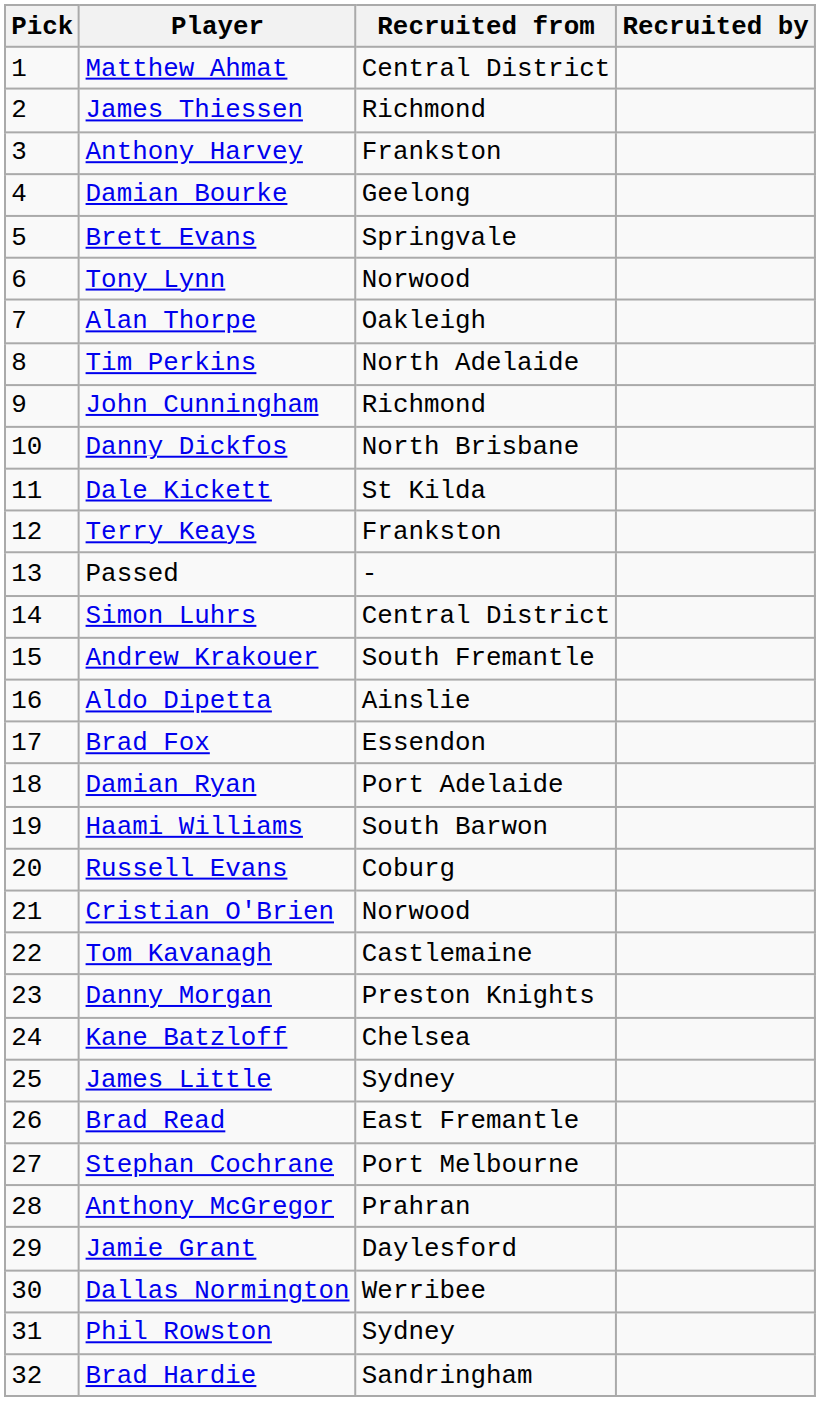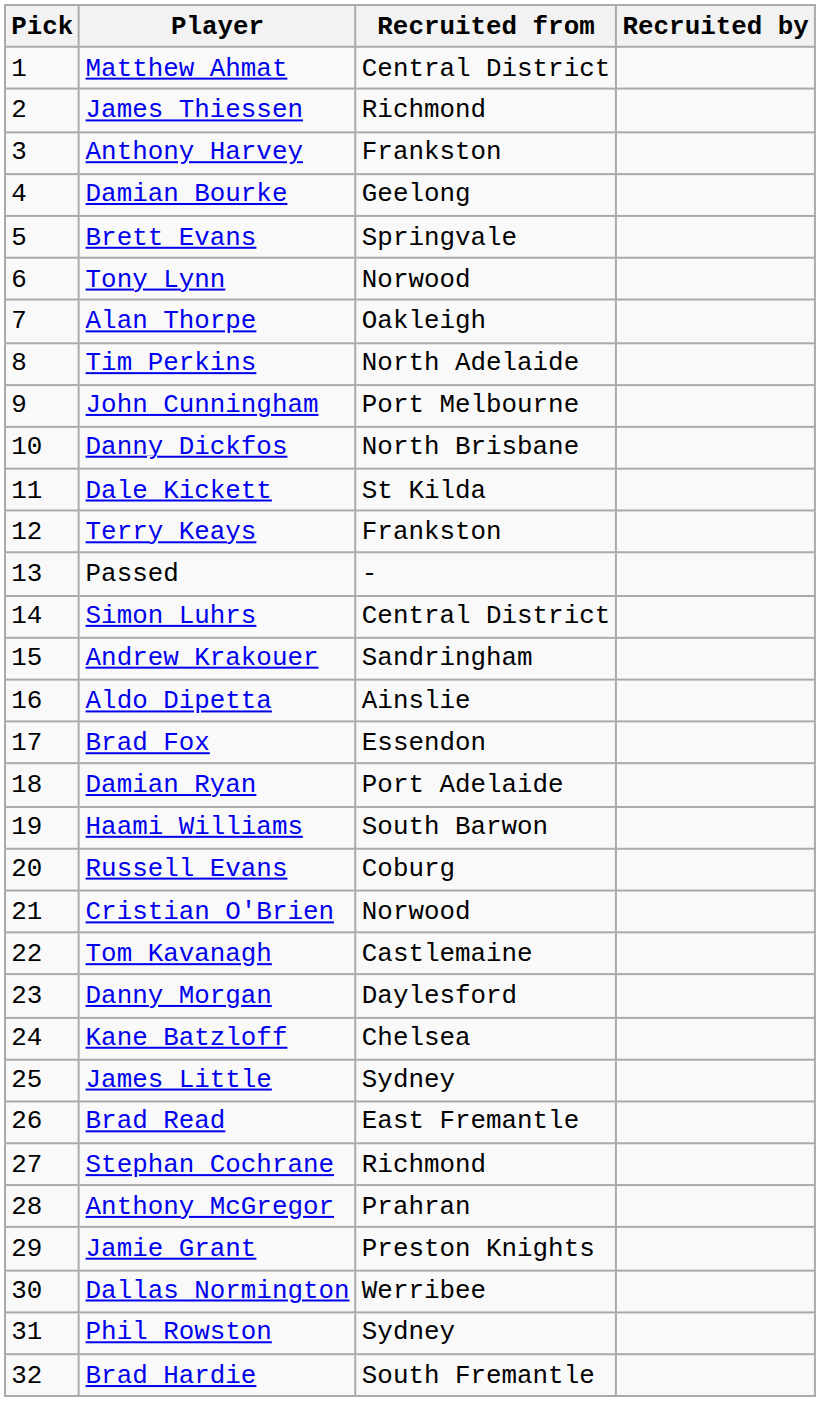 <table class="wikitable sortable">
 <tr>
 <th>Pick</th>
 <th>Player</th>
 <th>Recruited from</th>
 <th>Recruited by</th>
 </tr>
 <tr>
 <td>1</td>
 <td><a href='#'>Matthew Ahmat</a></td>
 <td>Central District</td>
 <td></td>
 </tr>
 <tr>
 <td>2</td>
 <td><a href='#'>James Thiessen</a></td>
 <td>Richmond</td>
 <td></td>
 </tr>
 <tr>
 <td>3</td>
 <td><a href='#'>Anthony Harvey</a></td>
 <td>Frankston</td>
 <td></td>
 </tr>
 <tr>
 <td>4</td>
 <td><a href='#'>Damian Bourke</a></td>
 <td>Geelong</td>
 <td></td>
 </tr>
 <tr>
 <td>5</td>
 <td><a href='#'>Brett Evans</a></td>
 <td>Springvale</td>
 <td></td>
 </tr>
 <tr>
 <td>6</td>
 <td><a href='#'>Tony Lynn</a></td>
 <td>Norwood</td>
 <td></td>
 </tr>
 <tr>
 <td>7</td>
 <td><a href='#'>Alan Thorpe</a></td>
 <td>Oakleigh</td>
 <td></td>
 </tr>
 <tr>
 <td>8</td>
 <td><a href='#'>Tim Perkins</a></td>
 <td>North Adelaide</td>
 <td></td>
 </tr>
 <tr>
 <td>9</td>
 <td><a href='#'>John Cunningham</a></td>
-<td>Richmond</td>
+<td>Port Melbourne</td>
 <td></td>
 </tr>
 <tr>
 <td>10</td>
 <td><a href='#'>Danny Dickfos</a></td>
 <td>North Brisbane</td>
 <td></td>
 </tr>
 <tr>
 <td>11</td>
 <td><a href='#'>Dale Kickett</a></td>
 <td>St Kilda</td>
 <td></td>
 </tr>
 <tr>
 <td>12</td>
 <td><a href='#'>Terry Keays</a></td>
 <td>Frankston</td>
 <td></td>
 </tr>
 <tr>
 <td>13</td>
 <td>Passed</td>
 <td>-</td>
 <td></td>
 </tr>
 <tr>
 <td>14</td>
 <td><a href='#'>Simon Luhrs</a></td>
 <td>Central District</td>
 <td></td>
 </tr>
 <tr>
 <td>15</td>
 <td><a href='#'>Andrew Krakouer</a></td>
-<td>South Fremantle</td>
+<td>Sandringham</td>
 <td></td>
 </tr>
 <tr>
 <td>16</td>
 <td><a href='#'>Aldo Dipetta</a></td>
 <td>Ainslie</td>
 <td></td>
 </tr>
 <tr>
 <td>17</td>
 <td><a href='#'>Brad Fox</a></td>
 <td>Essendon</td>
 <td></td>
 </tr>
 <tr>
 <td>18</td>
 <td><a href='#'>Damian Ryan</a></td>
 <td>Port Adelaide</td>
 <td></td>
 </tr>
 <tr>
 <td>19</td>
 <td><a href='#'>Haami Williams</a></td>
 <td>South Barwon</td>
 <td></td>
 </tr>
 <tr>
 <td>20</td>
 <td><a href='#'>Russell Evans</a></td>
 <td>Coburg</td>
 <td></td>
 </tr>
 <tr>
 <td>21</td>
 <td><a href='#'>Cristian O'Brien</a></td>
 <td>Norwood</td>
 <td></td>
 </tr>
 <tr>
 <td>22</td>
 <td><a href='#'>Tom Kavanagh</a></td>
 <td>Castlemaine</td>
 <td></td>
 </tr>
 <tr>
 <td>23</td>
 <td><a href='#'>Danny Morgan</a></td>
-<td>Preston Knights</td>
+<td>Daylesford</td>
 <td></td>
 </tr>
 <tr>
 <td>24</td>
 <td><a href='#'>Kane Batzloff</a></td>
 <td>Chelsea</td>
 <td></td>
 </tr>
 <tr>
 <td>25</td>
 <td><a href='#'>James Little</a></td>
 <td>Sydney</td>
 <td></td>
 </tr>
 <tr>
 <td>26</td>
 <td><a href='#'>Brad Read</a></td>
 <td>East Fremantle</td>
 <td></td>
 </tr>
 <tr>
 <td>27</td>
 <td><a href='#'>Stephan Cochrane</a></td>
-<td>Port Melbourne</td>
+<td>Richmond</td>
 <td></td>
 </tr>
 <tr>
 <td>28</td>
 <td><a href='#'>Anthony McGregor</a></td>
 <td>Prahran</td>
 <td></td>
 </tr>
 <tr>
 <td>29</td>
 <td><a href='#'>Jamie Grant</a></td>
-<td>Daylesford</td>
+<td>Preston Knights</td>
 <td></td>
 </tr>
 <tr>
 <td>30</td>
 <td><a href='#'>Dallas Normington</a></td>
 <td>Werribee</td>
 <td></td>
 </tr>
 <tr>
 <td>31</td>
 <td><a href='#'>Phil Rowston</a></td>
 <td>Sydney</td>
 <td></td>
 </tr>
 <tr>
 <td>32</td>
 <td><a href='#'>Brad Hardie</a></td>
-<td>Sandringham</td>
+<td>South Fremantle</td>
 <td></td>
 </tr>
 <tr>
 </tr>
 </table>
